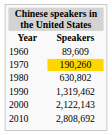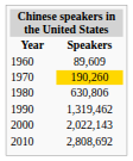 <table class="infobox">
 <tr>
 <td colspan="2" style="background:#D3D3D3; color:black; text-align:center;"><strong>Chinese speakers in the United States</strong></td>
 </tr>
 <tr>
 <th style="text-align:center; width: 60px">Year</th>
 <th style="text-align:center; width: 90px">Speakers</th>
 </tr>
 <tr>
 <td>1960</td>
 <td style="text-align:center;">89,609</td>
 </tr>
 <tr>
 <td>1970</td>
 <td style="background: gold; text-align:center;">190,260</td>
 </tr>
 <tr>
 <td>1980</td>
-<td style="text-align:center;">630,802</td>
+<td style="text-align:center;">630,806</td>
 </tr>
 <tr>
 <td>1990</td>
 <td style="text-align:center;">1,319,462</td>
 </tr>
 <tr>
 <td>2000</td>
-<td style="text-align:center;">2,122,143</td>
+<td style="text-align:center;">2,022,143</td>
 </tr>
 <tr>
 <td>2010</td>
 <td style="text-align:center;">2,808,692</td>
 </tr>
 <tr>
 <td colspan="2"></td>
 </tr>
 </table>
